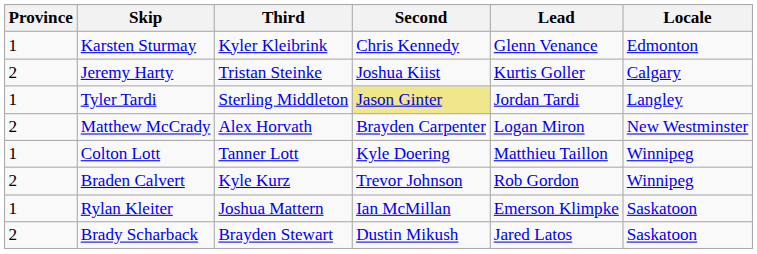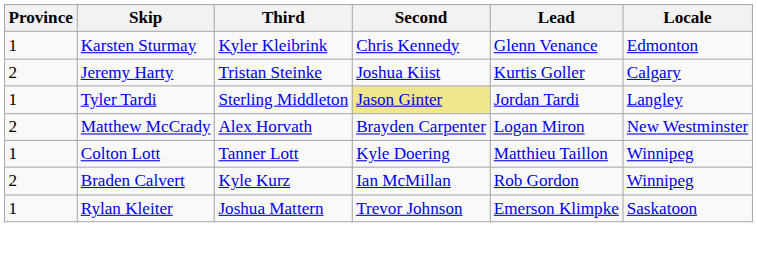 <table class=wikitable>
 <tr>
 <th scope="col">Province</th>
 <th scope="col">Skip</th>
 <th scope="col">Third</th>
 <th scope="col">Second</th>
 <th scope="col">Lead</th>
 <th scope="col">Locale</th>
 </tr>
 <tr>
 <td> 1</td>
 <td><a href='#'>Karsten Sturmay</a></td>
 <td><a href='#'>Kyler Kleibrink</a></td>
 <td><a href='#'>Chris Kennedy</a></td>
 <td><a href='#'>Glenn Venance</a></td>
 <td><a href='#'>Edmonton</a></td>
 </tr>
 <tr>
 <td> 2</td>
 <td><a href='#'>Jeremy Harty</a></td>
 <td><a href='#'>Tristan Steinke</a></td>
 <td><a href='#'>Joshua Kiist</a></td>
 <td><a href='#'>Kurtis Goller</a></td>
 <td><a href='#'>Calgary</a></td>
 </tr>
 <tr>
 <td> 1</td>
 <td><a href='#'>Tyler Tardi</a></td>
 <td><a href='#'>Sterling Middleton</a></td>
 <td style="background: khaki;"><a href='#'>Jason Ginter</a></td>
 <td><a href='#'>Jordan Tardi</a></td>
 <td><a href='#'>Langley</a></td>
 </tr>
 <tr>
 <td> 2</td>
 <td><a href='#'>Matthew McCrady</a></td>
 <td><a href='#'>Alex Horvath</a></td>
 <td><a href='#'>Brayden Carpenter</a></td>
 <td><a href='#'>Logan Miron</a></td>
 <td><a href='#'>New Westminster</a></td>
 </tr>
 <tr>
 <td> 1</td>
 <td><a href='#'>Colton Lott</a></td>
 <td><a href='#'>Tanner Lott</a></td>
 <td><a href='#'>Kyle Doering</a></td>
 <td><a href='#'>Matthieu Taillon</a></td>
 <td><a href='#'>Winnipeg</a></td>
 </tr>
 <tr>
 <td> 2</td>
 <td><a href='#'>Braden Calvert</a></td>
 <td><a href='#'>Kyle Kurz</a></td>
-<td><a href='#'>Trevor Johnson</a></td>
+<td><a href='#'>Ian McMillan</a></td>
 <td><a href='#'>Rob Gordon</a></td>
 <td><a href='#'>Winnipeg</a></td>
 </tr>
 <tr>
 <td> 1</td>
 <td><a href='#'>Rylan Kleiter</a></td>
 <td><a href='#'>Joshua Mattern</a></td>
-<td><a href='#'>Ian McMillan</a></td>
+<td><a href='#'>Trevor Johnson</a></td>
 <td><a href='#'>Emerson Klimpke</a></td>
 <td><a href='#'>Saskatoon</a></td>
 </tr>
-<tr>
-<td> 2</td>
-<td><a href='#'>Brady Scharback</a></td>
-<td><a href='#'>Brayden Stewart</a></td>
-<td><a href='#'>Dustin Mikush</a></td>
-<td><a href='#'>Jared Latos</a></td>
-<td><a href='#'>Saskatoon</a></td>
-</tr>
 </table>
